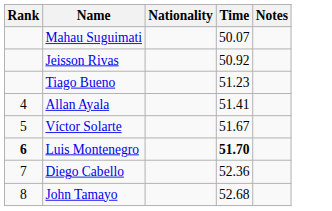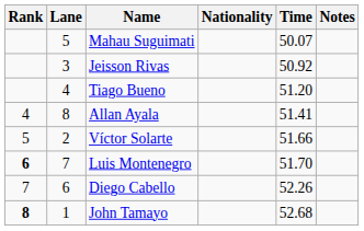 <table class="wikitable sortable" style="text-align:center;font-size:95%">
 <tr>
 <th>Rank</th>
+<th>Lane</th>
 <th>Name</th>
 <th>Nationality</th>
 <th>Time</th>
 <th>Notes</th>
 </tr>
 <tr>
 <td></td>
+<td>5</td>
 <td align=left><a href='#'>Mahau Suguimati</a></td>
 <td align=left></td>
 <td>50.07</td>
 <td></td>
 </tr>
 <tr>
 <td></td>
+<td>3</td>
 <td align=left><a href='#'>Jeisson Rivas</a></td>
 <td align=left></td>
 <td>50.92</td>
 <td></td>
 </tr>
 <tr>
 <td></td>
+<td>4</td>
 <td align=left><a href='#'>Tiago Bueno</a></td>
 <td align=left></td>
-<td>51.23</td>
+<td>51.20</td>
 <td></td>
 </tr>
 <tr>
 <td>4</td>
+<td>8</td>
 <td align=left><a href='#'>Allan Ayala</a></td>
 <td align=left></td>
 <td>51.41</td>
 <td></td>
 </tr>
 <tr>
 <td>5</td>
+<td>2</td>
 <td align=left><a href='#'>Víctor Solarte</a></td>
 <td align=left></td>
-<td>51.67</td>
+<td>51.66</td>
 <td></td>
 </tr>
 <tr>
 <td><strong>6</strong></td>
+<td>7</td>
 <td align=left><a href='#'>Luis Montenegro</a></td>
 <td align=left></td>
-<td><strong>51.70</strong></td>
+<td>51.70</td>
 <td></td>
 </tr>
 <tr>
 <td>7</td>
+<td>6</td>
 <td align=left><a href='#'>Diego Cabello</a></td>
 <td align=left></td>
-<td>52.36</td>
+<td>52.26</td>
 <td></td>
 </tr>
 <tr>
-<td>8</td>
+<td><strong>8</strong></td>
+<td>1</td>
 <td align=left><a href='#'>John Tamayo</a></td>
 <td align=left></td>
 <td>52.68</td>
 <td></td>
 </tr>
 </table>
